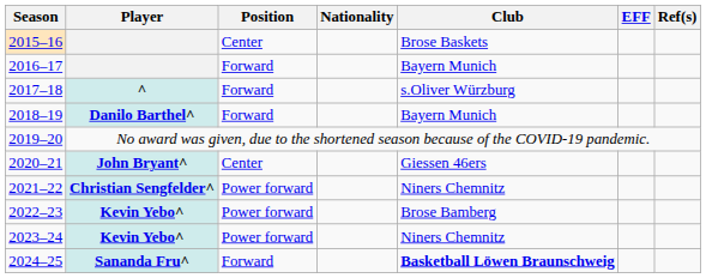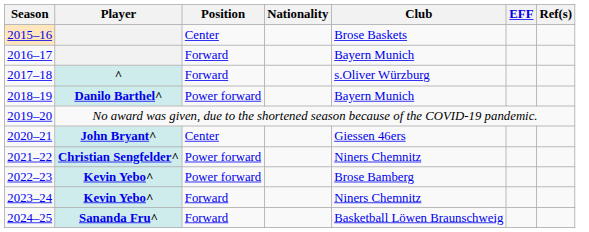 <table class="wikitable sortable plainrowheaders">
 <tr>
 <th scope="col">Season</th>
 <th scope="col">Player</th>
 <th scope="col">Position</th>
 <th scope="col">Nationality</th>
 <th scope="col">Club</th>
 <th scope="col"><a href='#'>EFF</a></th>
 <th scope="col" class="unsortable">Ref(s)</th>
 </tr>
 <tr>
 <td style="background-color:#FFE6BD;"><a href='#'>2015–16</a></td>
 <th scope="row"></th>
 <td><a href='#'>Center</a></td>
 <td></td>
 <td><a href='#'>Brose Baskets</a></td>
 <td></td>
 <td style="text-align:center"></td>
 </tr>
 <tr>
 <td><a href='#'>2016–17</a></td>
 <th scope="row"></th>
 <td><a href='#'>Forward</a></td>
 <td></td>
 <td><a href='#'>Bayern Munich</a></td>
 <td></td>
 <td style="text-align:center"></td>
 </tr>
 <tr>
 <td><a href='#'>2017–18</a></td>
 <th style="background:#CFECEC;" scope="row">^</th>
 <td><a href='#'>Forward</a></td>
 <td></td>
 <td><a href='#'>s.Oliver Würzburg</a></td>
 <td></td>
 <td style="text-align:center"></td>
 </tr>
 <tr>
 <td><a href='#'>2018–19</a></td>
 <th style="background:#CFECEC;" scope="row"><a href='#'>Danilo Barthel</a>^</th>
-<td><a href='#'>Forward</a></td>
+<td><a href='#'>Power forward</a></td>
 <td></td>
 <td><a href='#'>Bayern Munich</a></td>
 <td></td>
 <td style="text-align:center"></td>
 </tr>
 <tr>
 <td><a href='#'>2019–20</a></td>
 <td colspan=6 align=center><em>No award was given, due to the shortened season because of the COVID-19 pandemic.</em></td>
 </tr>
 <tr>
 <td><a href='#'>2020–21</a></td>
 <th scope="row" style="background-color:#CFECEC;" scope="row"><a href='#'>John Bryant</a>^</th>
 <td><a href='#'>Center</a></td>
 <td></td>
 <td><a href='#'>Giessen 46ers</a></td>
 <td></td>
 <td align=center></td>
 </tr>
 <tr>
 <td><a href='#'>2021–22</a></td>
 <th scope="row" style="background-color:#CFECEC;" scope="row"><a href='#'>Christian Sengfelder</a>^</th>
 <td><a href='#'>Power forward</a></td>
 <td></td>
 <td><a href='#'>Niners Chemnitz</a></td>
 <td></td>
 <td align=center></td>
 </tr>
 <tr>
 <td><a href='#'>2022–23</a></td>
 <th scope="row" style="background-color:#CFECEC;" scope="row"><a href='#'>Kevin Yebo</a>^</th>
 <td><a href='#'>Power forward</a></td>
 <td></td>
 <td><a href='#'>Brose Bamberg</a></td>
 <td></td>
 <td align=center></td>
 </tr>
 <tr>
 <td><a href='#'>2023–24</a></td>
 <th scope="row" style="background-color:#CFECEC;" scope="row"><a href='#'>Kevin Yebo</a>^</th>
-<td><a href='#'>Power forward</a></td>
+<td><a href='#'>Forward</a></td>
 <td></td>
 <td><a href='#'>Niners Chemnitz</a></td>
 <td></td>
 <td align=center></td>
 </tr>
 <tr>
 <td><a href='#'>2024–25</a></td>
 <th scope="row" style="background-color:#CFECEC;" scope="row"><a href='#'>Sananda Fru</a>^</th>
 <td><a href='#'>Forward</a></td>
 <td></td>
-<td><strong><a href='#'>Basketball Löwen Braunschweig</a></strong></td>
+<td><a href='#'>Basketball Löwen Braunschweig</a></td>
 <td></td>
 <td align=center></td>
 </tr>
 </table>
